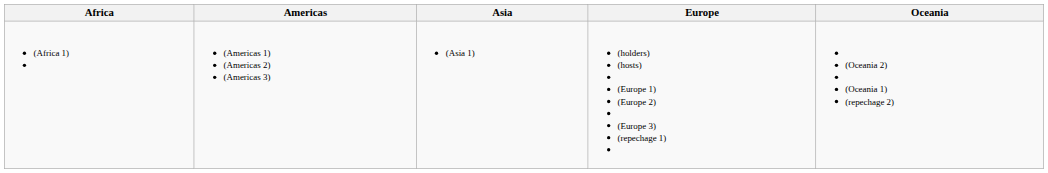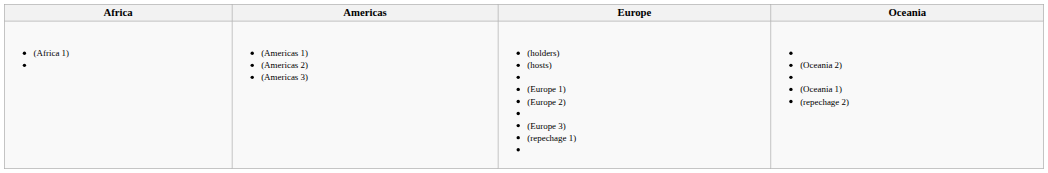 <table class="wikitable" width=98%>
 <tr>
 <th>Africa</th>
 <th>Americas</th>
-<th>Asia</th>
 <th>Europe</th>
 <th>Oceania</th>
 </tr>
 <tr style="vertical-align:top;">
 <td><br><ul><li> <small>(Africa 1)</small></li><li></li></ul></td>
 <td><br><ul><li> <small>(Americas 1)</small></li><li> <small>(Americas 2)</small></li><li> <small>(Americas 3)</small></li></ul></td>
-<td><br><ul><li> <small>(Asia 1)</small></li></ul></td>
 <td><br><ul><li> <small>(holders)</small></li><li> <small>(hosts)</small></li><li></li><li> <small>(Europe 1)</small></li><li> <small>(Europe 2)</small></li><li></li><li> <small>(Europe 3)</small></li><li> <small>(repechage 1)</small></li><li></li></ul></td>
 <td><br><ul><li></li><li> <small>(Oceania 2)</small></li><li></li><li> <small>(Oceania 1)</small></li><li> <small>(repechage 2)</small></li></ul></td>
 </tr>
 </table>
